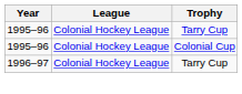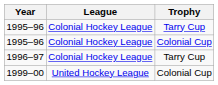 <table class="wikitable" style="text-align:center;">
 <tr>
 <th>Year</th>
 <th>League</th>
 <th>Trophy</th>
 </tr>
 <tr>
 <td>1995–96</td>
 <td><a href='#'>Colonial Hockey League</a></td>
 <td><a href='#'>Tarry Cup</a></td>
 </tr>
 <tr>
 <td>1995–96</td>
 <td><a href='#'>Colonial Hockey League</a></td>
 <td><a href='#'>Colonial Cup</a></td>
 </tr>
 <tr>
 <td>1996–97</td>
 <td><a href='#'>Colonial Hockey League</a></td>
 <td>Tarry Cup</td>
 </tr>
+<tr>
+<td>1999–00</td>
+<td><a href='#'>United Hockey League</a></td>
+<td>Colonial Cup</td>
+</tr>
 </table>
